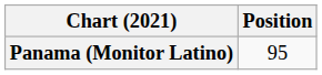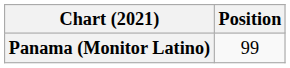 <table class="wikitable sortable plainrowheaders" style="text-align:center">
 <tr>
 <th scope="col">Chart (2021)</th>
 <th scope="col">Position</th>
 </tr>
 <tr>
 <th scope="row">Panama (Monitor Latino)</th>
-<td>95</td>
+<td>99</td>
 </tr>
 </table>
